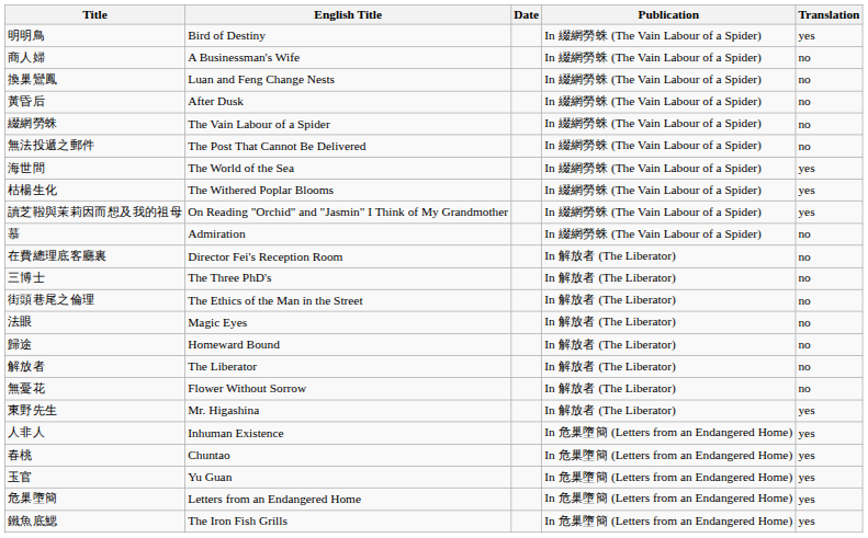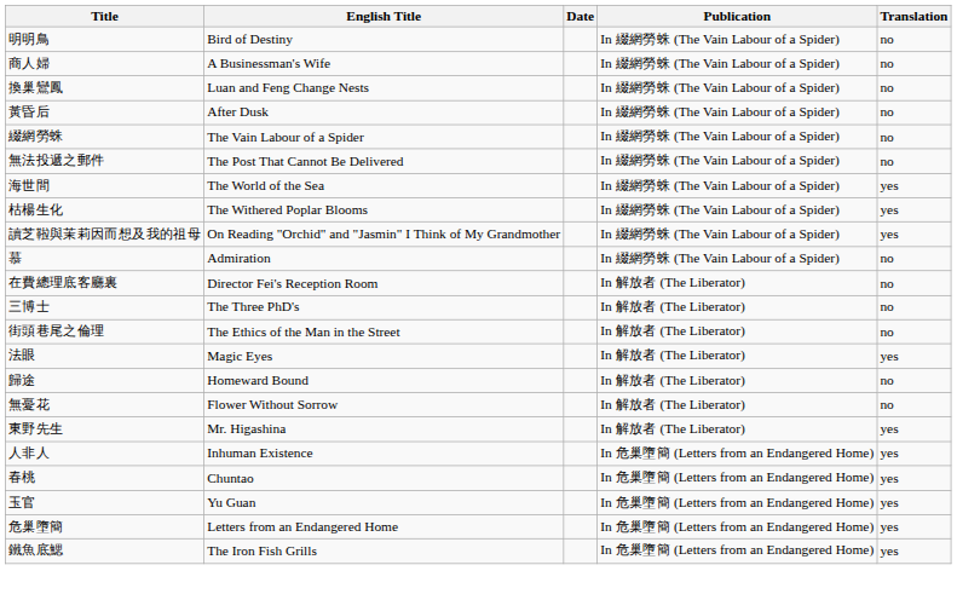 <table class="wikitable">
 <tr>
 <th>Title</th>
 <th>English Title</th>
 <th>Date</th>
 <th>Publication</th>
 <th>Translation</th>
 </tr>
 <tr>
 <td>明明鳥</td>
 <td>Bird of Destiny</td>
 <td></td>
 <td>In 綴網勞蛛 (The Vain Labour of a Spider)</td>
-<td>yes</td>
+<td>no</td>
 </tr>
 <tr>
 <td>商人婦</td>
 <td>A Businessman's Wife</td>
 <td></td>
 <td>In 綴網勞蛛 (The Vain Labour of a Spider)</td>
 <td>no</td>
 </tr>
 <tr>
 <td>換巢鸞鳳</td>
 <td>Luan and Feng Change Nests</td>
 <td></td>
 <td>In 綴網勞蛛 (The Vain Labour of a Spider)</td>
 <td>no</td>
 </tr>
 <tr>
 <td>黃昏后</td>
 <td>After Dusk</td>
 <td></td>
 <td>In 綴網勞蛛 (The Vain Labour of a Spider)</td>
 <td>no</td>
 </tr>
 <tr>
 <td>綴網勞蛛</td>
 <td>The Vain Labour of a Spider</td>
 <td></td>
 <td>In 綴網勞蛛 (The Vain Labour of a Spider)</td>
 <td>no</td>
 </tr>
 <tr>
 <td>無法投遞之郵件</td>
 <td>The Post That Cannot Be Delivered</td>
 <td></td>
 <td>In 綴網勞蛛 (The Vain Labour of a Spider)</td>
 <td>no</td>
 </tr>
 <tr>
 <td>海世間</td>
 <td>The World of the Sea</td>
 <td></td>
 <td>In 綴網勞蛛 (The Vain Labour of a Spider)</td>
 <td>yes</td>
 </tr>
 <tr>
 <td>枯楊生化</td>
 <td>The Withered Poplar Blooms</td>
 <td></td>
 <td>In 綴網勞蛛 (The Vain Labour of a Spider)</td>
 <td>yes</td>
 </tr>
 <tr>
 <td>讀芝鞡與茉莉因而想及我的祖母</td>
 <td>On Reading "Orchid" and "Jasmin" I Think of My Grandmother</td>
 <td></td>
 <td>In 綴網勞蛛 (The Vain Labour of a Spider)</td>
 <td>yes</td>
 </tr>
 <tr>
 <td>慕</td>
 <td>Admiration</td>
 <td></td>
 <td>In 綴網勞蛛 (The Vain Labour of a Spider)</td>
 <td>no</td>
 </tr>
 <tr>
 <td>在費總理底客廳裏</td>
 <td>Director Fei's Reception Room</td>
 <td></td>
 <td>In 解放者 (The Liberator)</td>
 <td>no</td>
 </tr>
 <tr>
 <td>三博士</td>
 <td>The Three PhD's</td>
 <td></td>
 <td>In 解放者 (The Liberator)</td>
 <td>no</td>
 </tr>
 <tr>
 <td>街頭巷尾之倫理</td>
 <td>The Ethics of the Man in the Street</td>
 <td></td>
 <td>In 解放者 (The Liberator)</td>
 <td>no</td>
 </tr>
 <tr>
 <td>法眼</td>
 <td>Magic Eyes</td>
 <td></td>
 <td>In 解放者 (The Liberator)</td>
-<td>no</td>
+<td>yes</td>
 </tr>
 <tr>
 <td>歸途</td>
 <td>Homeward Bound</td>
-<td></td>
-<td>In 解放者 (The Liberator)</td>
-<td>no</td>
-</tr>
-<tr>
-<td>解放者</td>
-<td>The Liberator</td>
 <td></td>
 <td>In 解放者 (The Liberator)</td>
 <td>no</td>
 </tr>
 <tr>
 <td>無憂花</td>
 <td>Flower Without Sorrow</td>
 <td></td>
 <td>In 解放者 (The Liberator)</td>
 <td>no</td>
 </tr>
 <tr>
 <td>東野先生</td>
 <td>Mr. Higashina</td>
 <td></td>
 <td>In 解放者 (The Liberator)</td>
 <td>yes</td>
 </tr>
 <tr>
 <td>人非人</td>
 <td>Inhuman Existence</td>
 <td></td>
 <td>In 危巢墮簡 (Letters from an Endangered Home)</td>
 <td>yes</td>
 </tr>
 <tr>
 <td>春桃</td>
 <td>Chuntao</td>
 <td></td>
 <td>In 危巢墮簡 (Letters from an Endangered Home)</td>
 <td>yes</td>
 </tr>
 <tr>
 <td>玉官</td>
 <td>Yu Guan</td>
 <td></td>
 <td>In 危巢墮簡 (Letters from an Endangered Home)</td>
 <td>yes</td>
 </tr>
 <tr>
 <td>危巢墮簡</td>
 <td>Letters from an Endangered Home</td>
 <td></td>
 <td>In 危巢墮簡 (Letters from an Endangered Home)</td>
 <td>yes</td>
 </tr>
 <tr>
 <td>鐵魚底鰓</td>
 <td>The Iron Fish Grills</td>
 <td></td>
 <td>In 危巢墮簡 (Letters from an Endangered Home)</td>
 <td>yes</td>
 </tr>
 </table>
